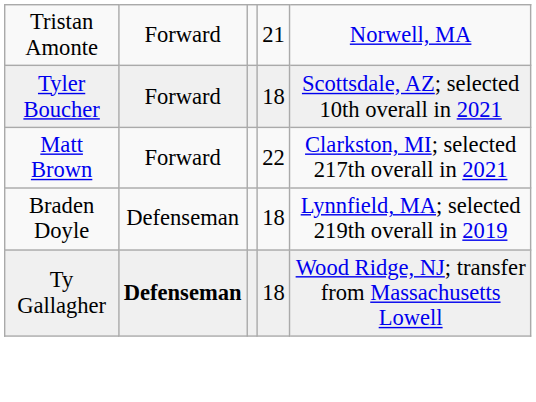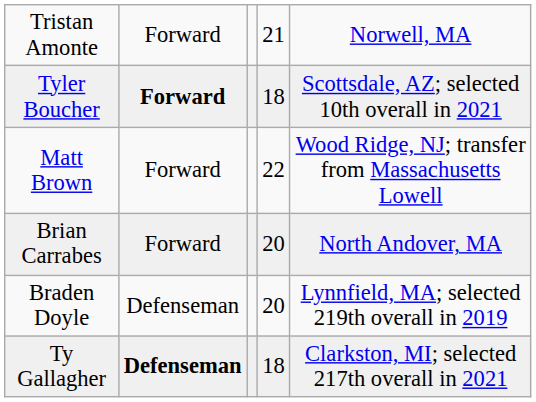 <table class="wikitable" width="60%">
 <tr align="center" bgcolor="">
 <td>Tristan Amonte</td>
 <td>Forward</td>
 <td></td>
 <td>21</td>
 <td><a href='#'>Norwell, MA</a></td>
 </tr>
 <tr align="center" bgcolor="f0f0f0">
 <td><a href='#'>Tyler Boucher</a></td>
-<td>Forward</td>
+<td><strong>Forward</strong></td>
 <td></td>
 <td>18</td>
 <td><a href='#'>Scottsdale, AZ</a>; selected 10th overall in <a href='#'>2021</a></td>
 </tr>
 <tr align="center" bgcolor="">
 <td><a href='#'>Matt Brown</a></td>
 <td>Forward</td>
 <td></td>
 <td>22</td>
-<td><a href='#'>Clarkston, MI</a>; selected 217th overall in <a href='#'>2021</a></td>
+<td><a href='#'>Wood Ridge, NJ</a>; transfer from <a href='#'>Massachusetts Lowell</a></td>
+</tr>
+<tr align="center" bgcolor="f0f0f0">
+<td>Brian Carrabes</td>
+<td>Forward</td>
+<td></td>
+<td>20</td>
+<td><a href='#'>North Andover, MA</a></td>
 </tr>
 <tr align="center" bgcolor="">
 <td>Braden Doyle</td>
 <td>Defenseman</td>
 <td></td>
-<td>18</td>
+<td>20</td>
 <td><a href='#'>Lynnfield, MA</a>; selected 219th overall in <a href='#'>2019</a></td>
 </tr>
 <tr align="center" bgcolor="f0f0f0">
 <td>Ty Gallagher</td>
 <td><strong>Defenseman</strong></td>
 <td></td>
 <td>18</td>
-<td><a href='#'>Wood Ridge, NJ</a>; transfer from <a href='#'>Massachusetts Lowell</a></td>
+<td><a href='#'>Clarkston, MI</a>; selected 217th overall in <a href='#'>2021</a></td>
 </tr>
 </table>
